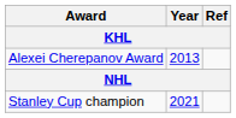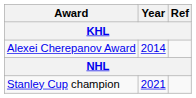 <table class="wikitable">
 <tr>
 <th>Award</th>
 <th>Year</th>
 <th>Ref</th>
 </tr>
 <tr>
 <th colspan="3"><a href='#'>KHL</a></th>
 </tr>
 <tr>
 <td><a href='#'>Alexei Cherepanov Award</a></td>
-<td><a href='#'>2013</a></td>
+<td><a href='#'>2014</a></td>
 <td></td>
 </tr>
 <tr>
 <th colspan="3"><a href='#'>NHL</a></th>
 </tr>
 <tr>
 <td><a href='#'>Stanley Cup</a> champion</td>
 <td><a href='#'>2021</a></td>
 <td></td>
 </tr>
 </table>
